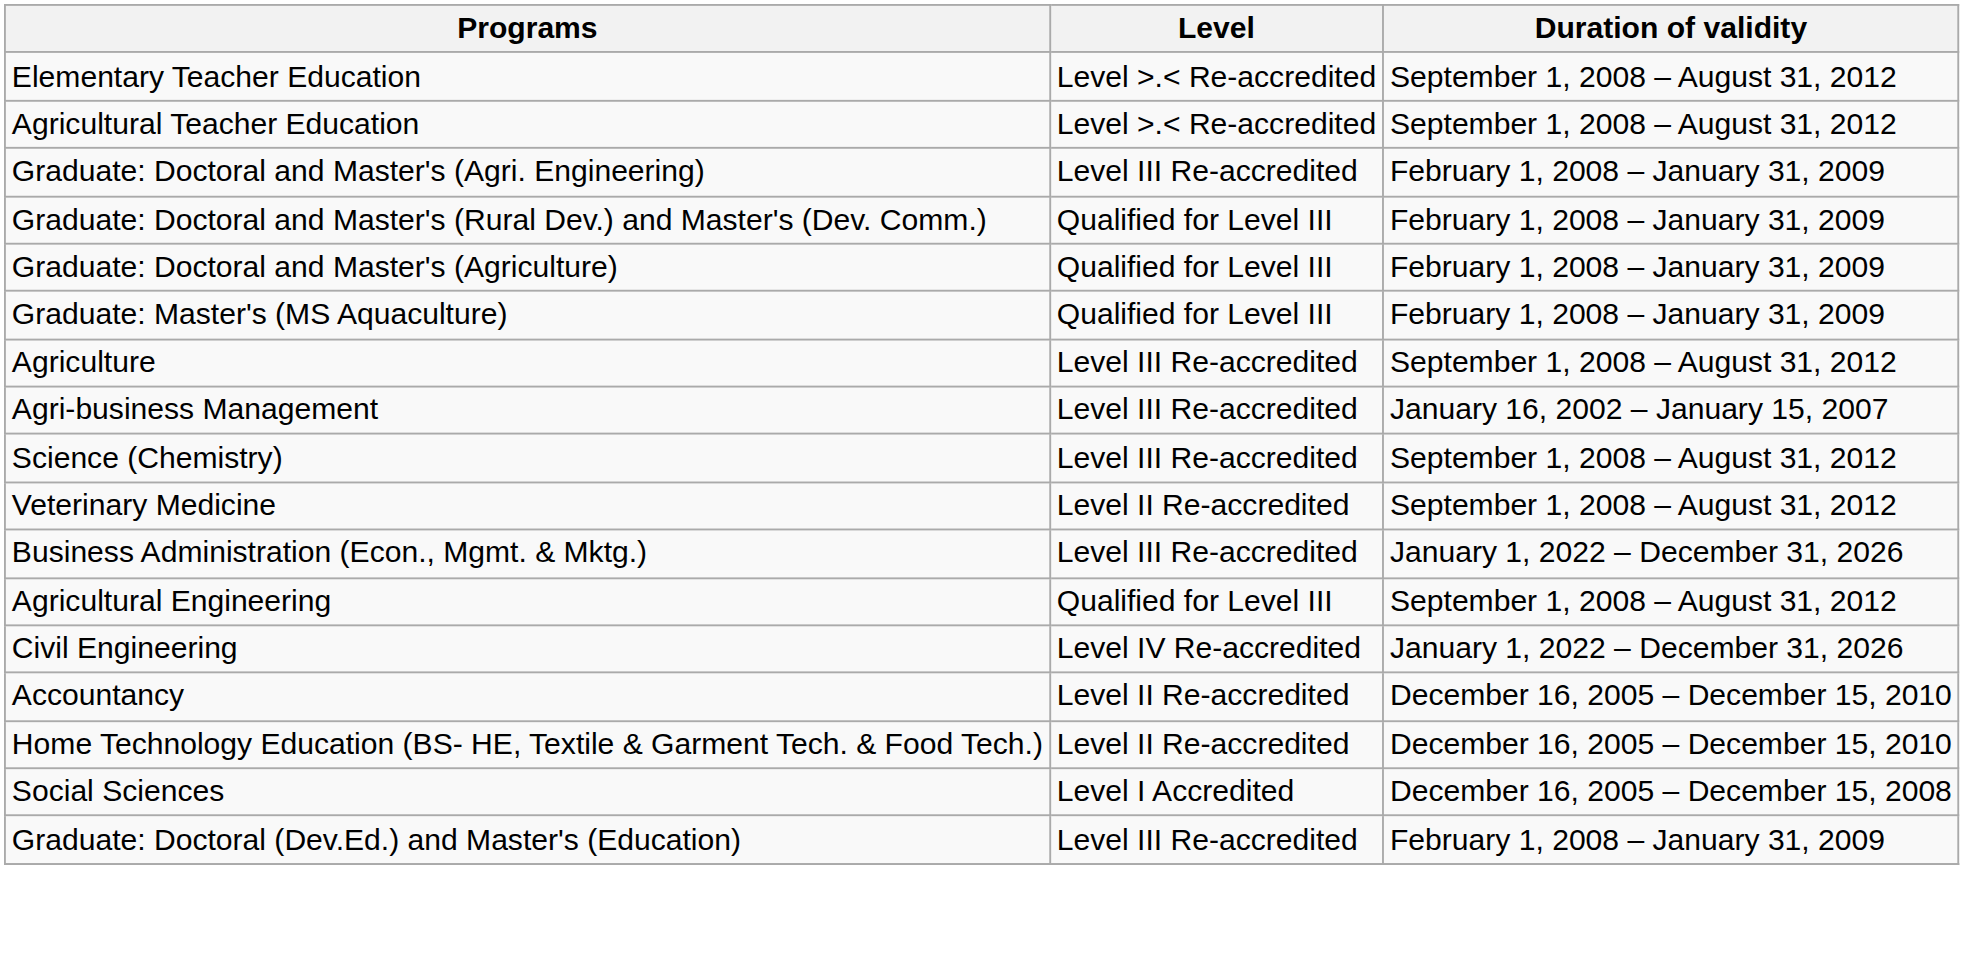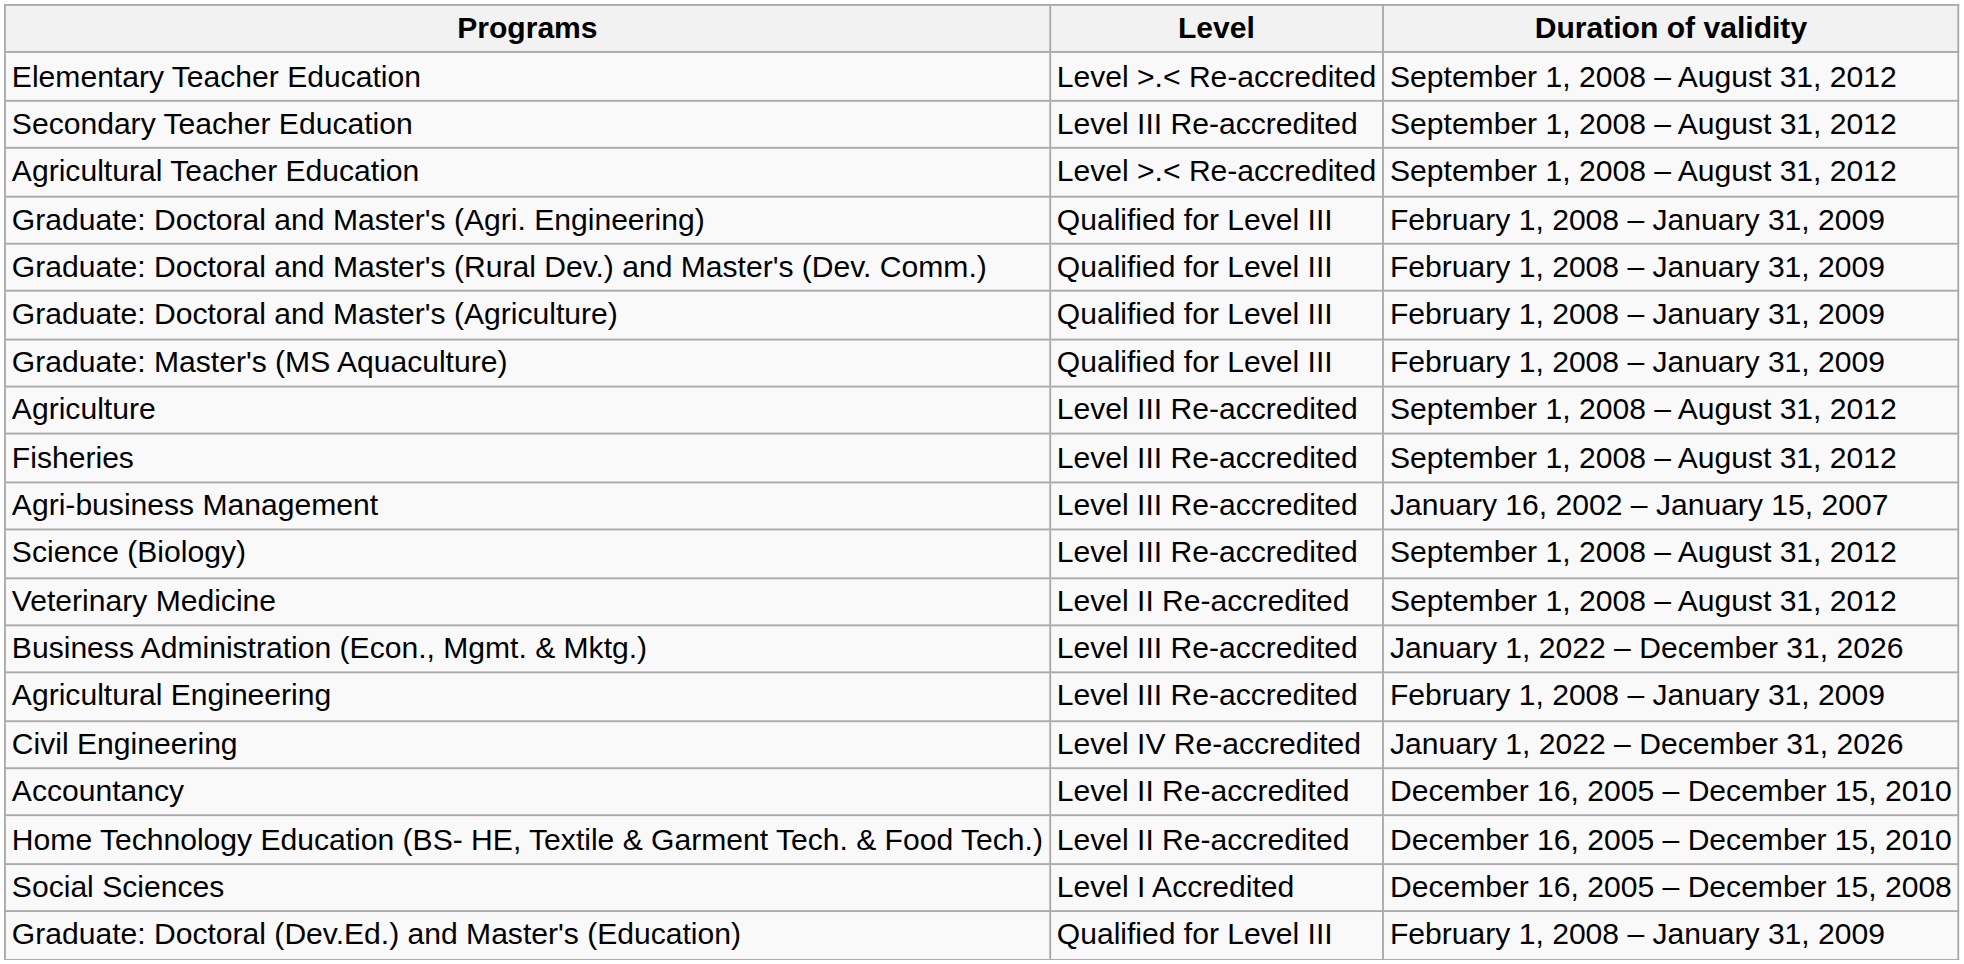 <table class="wikitable collapsible collapsed">
 <tr>
 <th>Programs</th>
 <th>Level</th>
 <th>Duration of validity</th>
 </tr>
 <tr>
 <td>Elementary Teacher Education</td>
 <td>Level >.< Re-accredited</td>
 <td>September 1, 2008 – August 31, 2012</td>
 </tr>
 <tr>
+<td>Secondary Teacher Education</td>
+<td>Level III Re-accredited</td>
+<td>September 1, 2008 – August 31, 2012</td>
+</tr>
+<tr>
 <td>Agricultural Teacher Education</td>
 <td>Level >.< Re-accredited</td>
 <td>September 1, 2008 – August 31, 2012</td>
 </tr>
 <tr>
 <td>Graduate: Doctoral and Master's (Agri. Engineering)</td>
-<td>Level III Re-accredited</td>
+<td>Qualified for Level III</td>
 <td>February 1, 2008 – January 31, 2009</td>
 </tr>
 <tr>
 <td>Graduate: Doctoral and Master's (Rural Dev.) and Master's (Dev. Comm.)</td>
 <td>Qualified for Level III</td>
 <td>February 1, 2008 – January 31, 2009</td>
 </tr>
 <tr>
 <td>Graduate: Doctoral and Master's (Agriculture)</td>
 <td>Qualified for Level III</td>
 <td>February 1, 2008 – January 31, 2009</td>
 </tr>
 <tr>
 <td>Graduate: Master's (MS Aquaculture)</td>
 <td>Qualified for Level III</td>
 <td>February 1, 2008 – January 31, 2009</td>
 </tr>
 <tr>
 <td>Agriculture</td>
 <td>Level III Re-accredited</td>
 <td>September 1, 2008 – August 31, 2012</td>
 </tr>
 <tr>
+<td>Fisheries</td>
+<td>Level III Re-accredited</td>
+<td>September 1, 2008 – August 31, 2012</td>
+</tr>
+<tr>
 <td>Agri-business Management</td>
 <td>Level III Re-accredited</td>
 <td>January 16, 2002 – January 15, 2007</td>
 </tr>
 <tr>
-<td>Science (Chemistry)</td>
+<td>Science (Biology)</td>
 <td>Level III Re-accredited</td>
 <td>September 1, 2008 – August 31, 2012</td>
 </tr>
 <tr>
 <td>Veterinary Medicine</td>
 <td>Level II Re-accredited</td>
 <td>September 1, 2008 – August 31, 2012</td>
 </tr>
 <tr>
 <td>Business Administration (Econ., Mgmt. & Mktg.)</td>
 <td>Level III Re-accredited</td>
 <td>January 1, 2022 – December 31, 2026</td>
 </tr>
 <tr>
 <td>Agricultural Engineering</td>
-<td>Qualified for Level III</td>
-<td>September 1, 2008 – August 31, 2012</td>
+<td>Level III Re-accredited</td>
+<td>February 1, 2008 – January 31, 2009</td>
 </tr>
 <tr>
 <td>Civil Engineering</td>
 <td>Level IV Re-accredited</td>
 <td>January 1, 2022 – December 31, 2026</td>
 </tr>
 <tr>
 <td>Accountancy</td>
 <td>Level II Re-accredited</td>
 <td>December 16, 2005 – December 15, 2010</td>
 </tr>
 <tr>
 <td>Home Technology Education (BS- HE, Textile & Garment Tech. & Food Tech.)</td>
 <td>Level II Re-accredited</td>
 <td>December 16, 2005 – December 15, 2010</td>
 </tr>
 <tr>
 <td>Social Sciences</td>
 <td>Level I Accredited</td>
 <td>December 16, 2005 – December 15, 2008</td>
 </tr>
 <tr>
 <td>Graduate: Doctoral (Dev.Ed.) and Master's (Education)</td>
-<td>Level III Re-accredited</td>
+<td>Qualified for Level III</td>
 <td>February 1, 2008 – January 31, 2009</td>
 </tr>
 <tr>
 </tr>
 </table>
